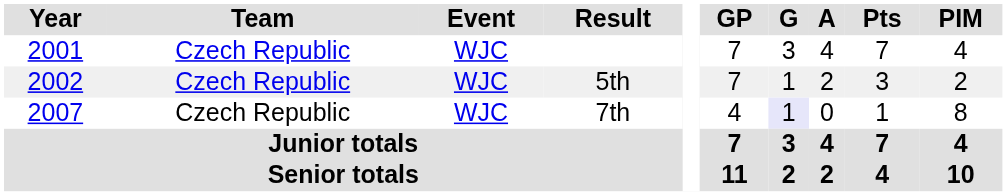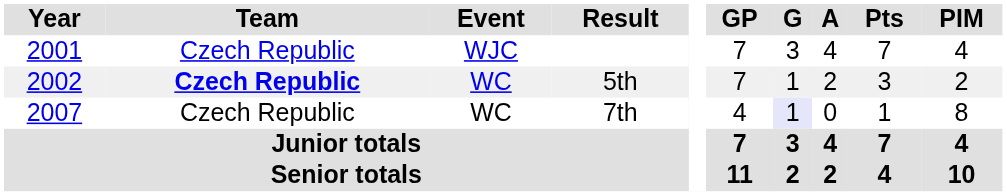 <table border="0" cellpadding="1" cellspacing="0" style="text-align:center; width:40em">
 <tr ALIGN="center" bgcolor="#e0e0e0">
 <th>Year</th>
 <th>Team</th>
 <th>Event</th>
 <th>Result</th>
 <th rowspan="99" bgcolor="#ffffff"> </th>
 <th>GP</th>
 <th>G</th>
 <th>A</th>
 <th>Pts</th>
 <th>PIM</th>
 </tr>
 <tr>
 <td><a href='#'>2001</a></td>
 <td><a href='#'>Czech Republic</a></td>
 <td><a href='#'>WJC</a></td>
 <td></td>
 <td>7</td>
 <td>3</td>
 <td>4</td>
 <td>7</td>
 <td>4</td>
 </tr>
 <tr bgcolor="#f0f0f0">
 <td><a href='#'>2002</a></td>
-<td><a href='#'>Czech Republic</a></td>
-<td><a href='#'>WJC</a></td>
+<td><strong><a href='#'>Czech Republic</a></strong></td>
+<td><a href='#'>WC</a></td>
 <td>5th</td>
 <td>7</td>
 <td>1</td>
 <td>2</td>
 <td>3</td>
 <td>2</td>
 </tr>
 <tr>
 <td><a href='#'>2007</a></td>
 <td>Czech Republic</td>
-<td><a href='#'>WJC</a></td>
+<td>WC</td>
 <td>7th</td>
 <td>4</td>
 <td style="background: lavender;">1</td>
 <td>0</td>
 <td>1</td>
 <td>8</td>
 </tr>
 <tr bgcolor="#e0e0e0">
 <th colspan=4>Junior totals</th>
 <th>7</th>
 <th>3</th>
 <th>4</th>
 <th>7</th>
 <th>4</th>
 </tr>
 <tr bgcolor="#e0e0e0">
 <th colspan=4>Senior totals</th>
 <th>11</th>
 <th>2</th>
 <th>2</th>
 <th>4</th>
 <th>10</th>
 </tr>
 </table>
